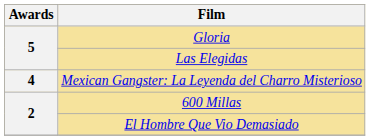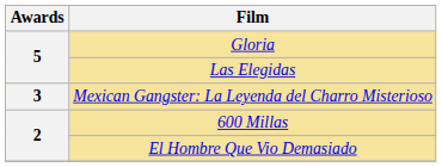 <table class="wikitable plainrowheaders" rowspan=2 style="text-align: center; background: #f6e39c">
 <tr>
 <th scope="col" width="55">Awards</th>
 <th scope="col" align="center">Film</th>
 </tr>
 <tr>
 <th scope=row rowspan=2 style="text-align:center">5</th>
 <td><em><a href='#'>Gloria</a></em></td>
 </tr>
 <tr>
 <td><em><a href='#'>Las Elegidas</a></em></td>
 </tr>
 <tr>
-<th scope=row rowspan=1 style="text-align:center">4</th>
+<th scope=row rowspan=1 style="text-align:center">3</th>
 <td><em><a href='#'>Mexican Gangster: La Leyenda del Charro Misterioso</a></em></td>
 </tr>
 <tr>
 <th scope=row rowspan=2 style="text-align:center">2</th>
 <td><em><a href='#'>600 Millas</a></em></td>
 </tr>
 <tr>
 <td><em><a href='#'>El Hombre Que Vio Demasiado</a></em></td>
 </tr>
 <tr>
 </tr>
 </table>
